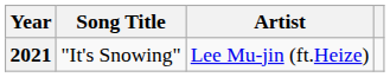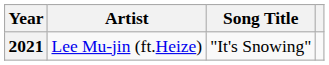 <table class="wikitable plainrowheaders sortable">
 <tr>
 <th scope="col">Year</th>
+<th scope="col">Artist</th>
 <th scope="col">Song Title</th>
-<th scope="col">Artist</th>
 <th scope="col" class="unsortable"></th>
 </tr>
 <tr>
 <th scope="row">2021</th>
+<td><a href='#'>Lee Mu-jin</a> (ft.<a href='#'>Heize</a>)</td>
 <td>"It's Snowing"</td>
-<td><a href='#'>Lee Mu-jin</a> (ft.<a href='#'>Heize</a>)</td>
 <td></td>
 </tr>
 </table>
